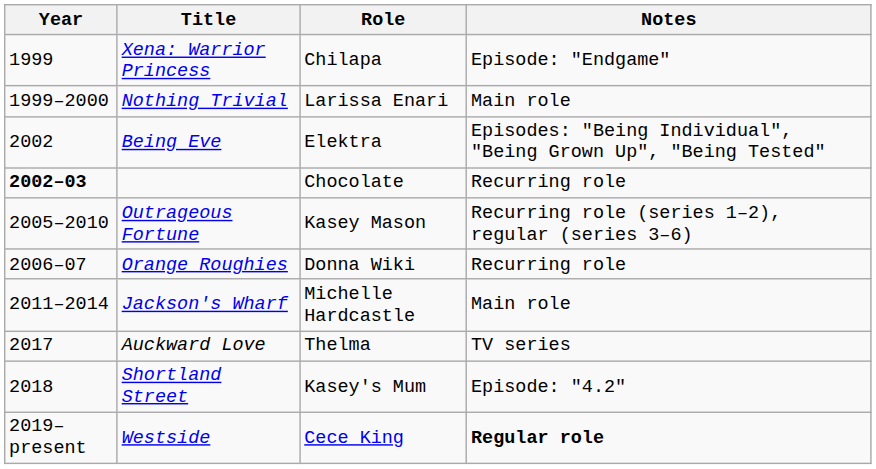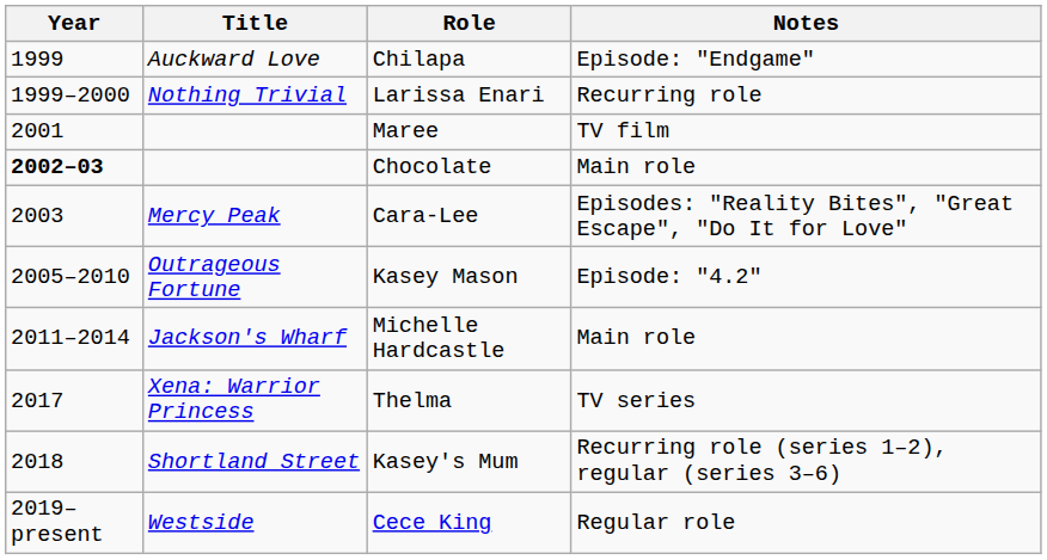 <table class="wikitable sortable">
 <tr>
 <th>Year</th>
 <th>Title</th>
 <th>Role</th>
 <th class="unsortable">Notes</th>
 </tr>
 <tr>
 <td>1999</td>
-<td><em><a href='#'>Xena: Warrior Princess</a></em></td>
+<td><em>Auckward Love</em></td>
 <td>Chilapa</td>
 <td>Episode: "Endgame"</td>
 </tr>
 <tr>
 <td>1999–2000</td>
 <td><em><a href='#'>Nothing Trivial</a></em></td>
 <td>Larissa Enari</td>
-<td>Main role</td>
+<td>Recurring role</td>
 </tr>
 <tr>
-<td>2002</td>
-<td><em><a href='#'>Being Eve</a></em></td>
-<td>Elektra</td>
-<td>Episodes: "Being Individual", "Being Grown Up", "Being Tested"</td>
+<td>2001</td>
+<td><em></em></td>
+<td>Maree</td>
+<td>TV film</td>
 </tr>
 <tr>
 <td><strong>2002–03</strong></td>
 <td><em></em></td>
 <td>Chocolate</td>
-<td>Recurring role</td>
+<td>Main role</td>
+</tr>
+<tr>
+<td>2003</td>
+<td><em><a href='#'>Mercy Peak</a></em></td>
+<td>Cara-Lee</td>
+<td>Episodes: "Reality Bites", "Great Escape", "Do It for Love"</td>
 </tr>
 <tr>
 <td>2005–2010</td>
 <td><em><a href='#'>Outrageous Fortune</a></em></td>
 <td>Kasey Mason</td>
-<td>Recurring role (series 1–2), regular (series 3–6)</td>
-</tr>
-<tr>
-<td>2006–07</td>
-<td><em><a href='#'>Orange Roughies</a></em></td>
-<td>Donna Wiki</td>
-<td>Recurring role</td>
+<td>Episode: "4.2"</td>
 </tr>
 <tr>
 <td>2011–2014</td>
 <td><em><a href='#'>Jackson's Wharf</a></em></td>
 <td>Michelle Hardcastle</td>
 <td>Main role</td>
 </tr>
 <tr>
 <td>2017</td>
-<td><em>Auckward Love</em></td>
+<td><em><a href='#'>Xena: Warrior Princess</a></em></td>
 <td>Thelma</td>
 <td>TV series</td>
 </tr>
 <tr>
 <td>2018</td>
 <td><em><a href='#'>Shortland Street</a></em></td>
 <td>Kasey's Mum</td>
-<td>Episode: "4.2"</td>
+<td>Recurring role (series 1–2), regular (series 3–6)</td>
 </tr>
 <tr>
 <td>2019–present</td>
 <td><em><a href='#'>Westside</a></em></td>
 <td><a href='#'>Cece King</a></td>
-<td><strong>Regular role</strong></td>
+<td>Regular role</td>
 </tr>
 </table>
